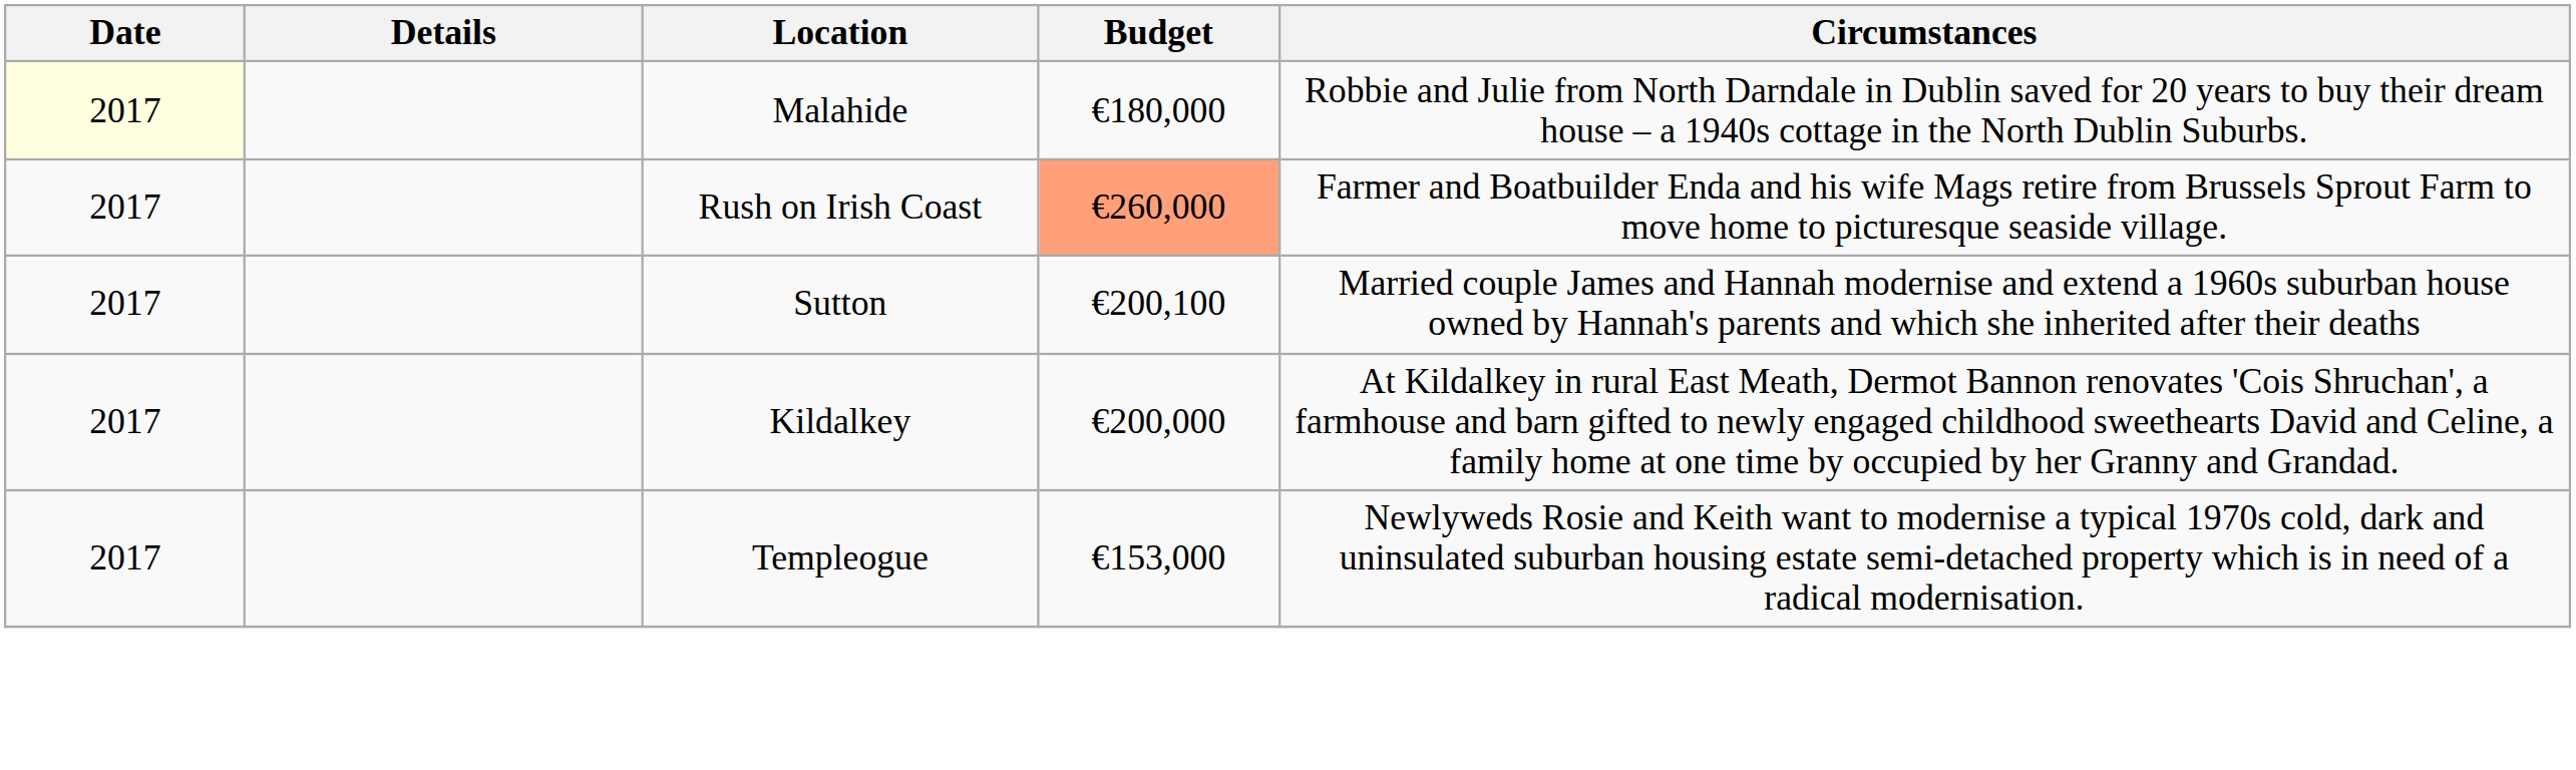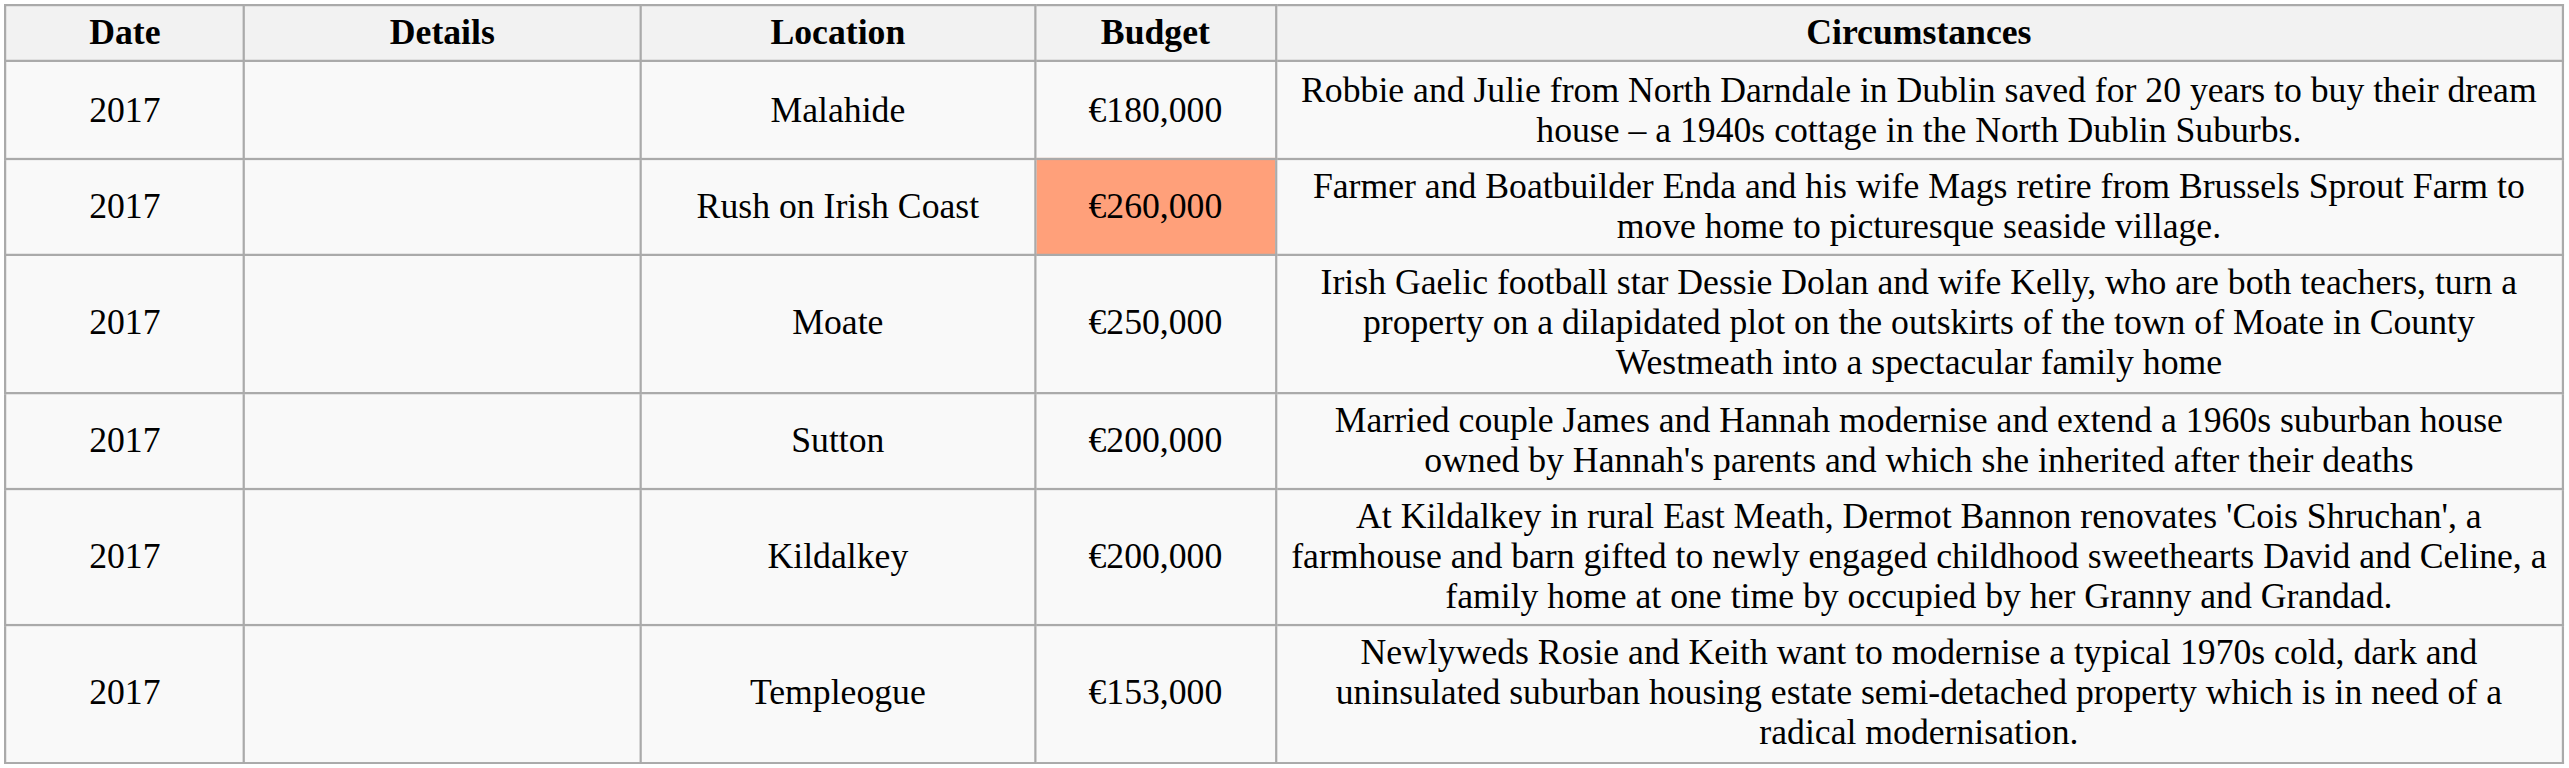 <table class="wikitable">
 <tr>
 <th width="100" rowspan="1">Date</th>
 <th width="170" rowspan="1">Details</th>
 <th width="170" rowspan="1">Location</th>
 <th width="100" rowspan="1">Budget</th>
 <th width="570" rowspan="1">Circumstances</th>
 </tr>
 <tr>
-<td style="background: lightyellow; text-align: center;">2017</td>
+<td style="text-align: center;">2017</td>
 <td style="text-align: center;"></td>
 <td style="text-align: center;">Malahide</td>
 <td style="text-align: center;">€180,000</td>
 <td style="text-align: center;">Robbie and Julie from North Darndale in Dublin saved for 20 years to buy their dream house – a 1940s cottage in the North Dublin Suburbs.</td>
 </tr>
 <tr>
 <td style="text-align: center;">2017</td>
 <td style="text-align: center;"></td>
 <td style="text-align: center;">Rush on Irish Coast</td>
 <td style="background: lightsalmon; text-align: center;">€260,000</td>
 <td style="text-align: center;">Farmer and Boatbuilder Enda and his wife Mags retire from Brussels Sprout Farm to move home to picturesque seaside village.</td>
 </tr>
 <tr>
 <td style="text-align: center;">2017</td>
 <td style="text-align: center;"></td>
+<td style="text-align: center;">Moate</td>
+<td style="text-align: center;">€250,000</td>
+<td style="text-align: center;">Irish Gaelic football star Dessie Dolan and wife Kelly, who are both teachers, turn a property on a dilapidated plot on the outskirts of the town of Moate in County Westmeath into a spectacular family home</td>
+</tr>
+<tr>
+<td style="text-align: center;">2017</td>
+<td style="text-align: center;"></td>
 <td style="text-align: center;">Sutton</td>
-<td style="text-align: center;">€200,100</td>
+<td style="text-align: center;">€200,000</td>
 <td style="text-align: center;">Married couple James and Hannah modernise and extend a 1960s suburban house owned by Hannah's parents and which she inherited after their deaths</td>
 </tr>
 <tr>
 <td style="text-align: center;">2017</td>
 <td style="text-align: center;"></td>
 <td style="text-align: center;">Kildalkey</td>
 <td style="text-align: center;">€200,000</td>
 <td style="text-align: center;">At Kildalkey in rural East Meath, Dermot Bannon renovates 'Cois Shruchan', a farmhouse and barn gifted to newly engaged childhood sweethearts David and Celine, a family home at one time by occupied by her Granny and Grandad.</td>
 </tr>
 <tr>
 <td style="text-align: center;">2017</td>
 <td style="text-align: center;"></td>
 <td style="text-align: center;">Templeogue</td>
 <td style="text-align: center;">€153,000</td>
 <td style="text-align: center;">Newlyweds Rosie and Keith want to modernise a typical 1970s cold, dark and uninsulated suburban housing estate semi-detached property which is in need of a radical modernisation.</td>
 </tr>
 <tr>
 </tr>
 </table>
